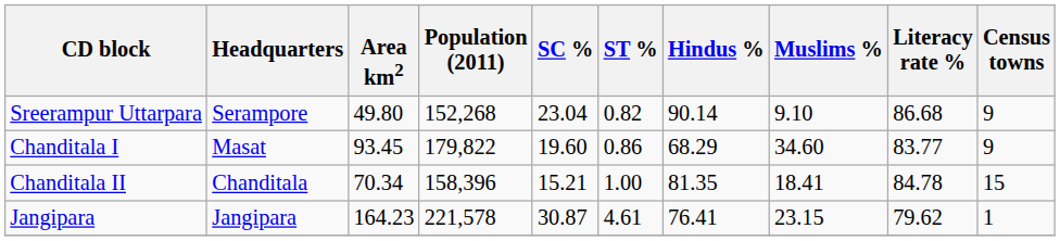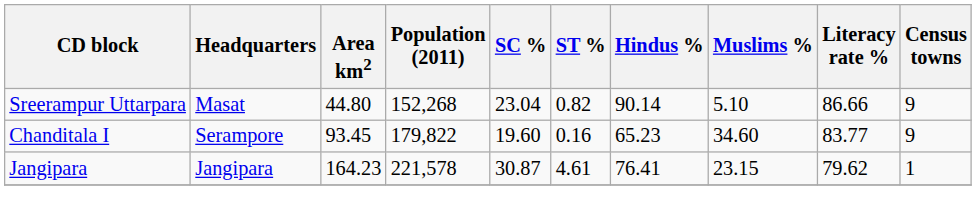 <table class="wikitable sortable">
 <tr>
 <th>CD block</th>
 <th>Headquarters</th>
 <th><br>Area<br>km<sup>2</sup></th>
 <th>Population<br>(2011)</th>
 <th><a href='#'>SC</a> %</th>
 <th><a href='#'>ST</a> %</th>
 <th><a href='#'>Hindus</a> %</th>
 <th><a href='#'>Muslims</a> %</th>
 <th>Literacy<br> rate %</th>
 <th>Census<br>towns</th>
 </tr>
 <tr>
 <td><a href='#'>Sreerampur Uttarpara</a></td>
-<td><a href='#'>Serampore</a></td>
-<td>49.80</td>
+<td><a href='#'>Masat</a></td>
+<td>44.80</td>
 <td>152,268</td>
 <td>23.04</td>
 <td>0.82</td>
 <td>90.14</td>
-<td>9.10</td>
-<td>86.68</td>
+<td>5.10</td>
+<td>86.66</td>
 <td>9</td>
 </tr>
 <tr>
 <td><a href='#'>Chanditala I</a></td>
-<td><a href='#'>Masat</a></td>
+<td><a href='#'>Serampore</a></td>
 <td>93.45</td>
 <td>179,822</td>
 <td>19.60</td>
-<td>0.86</td>
-<td>68.29</td>
+<td>0.16</td>
+<td>65.23</td>
 <td>34.60</td>
 <td>83.77</td>
 <td>9</td>
-</tr>
-<tr>
-<td><a href='#'>Chanditala II</a></td>
-<td><a href='#'>Chanditala</a></td>
-<td>70.34</td>
-<td>158,396</td>
-<td>15.21</td>
-<td>1.00</td>
-<td>81.35</td>
-<td>18.41</td>
-<td>84.78</td>
-<td>15</td>
 </tr>
 <tr>
 <td><a href='#'>Jangipara</a></td>
 <td><a href='#'>Jangipara</a></td>
 <td>164.23</td>
 <td>221,578</td>
 <td>30.87</td>
 <td>4.61</td>
 <td>76.41</td>
 <td>23.15</td>
 <td>79.62</td>
 <td>1</td>
 </tr>
 <tr>
 </tr>
 </table>
